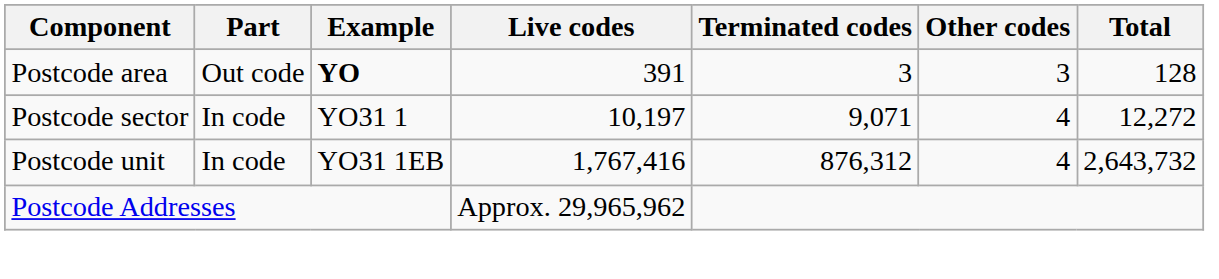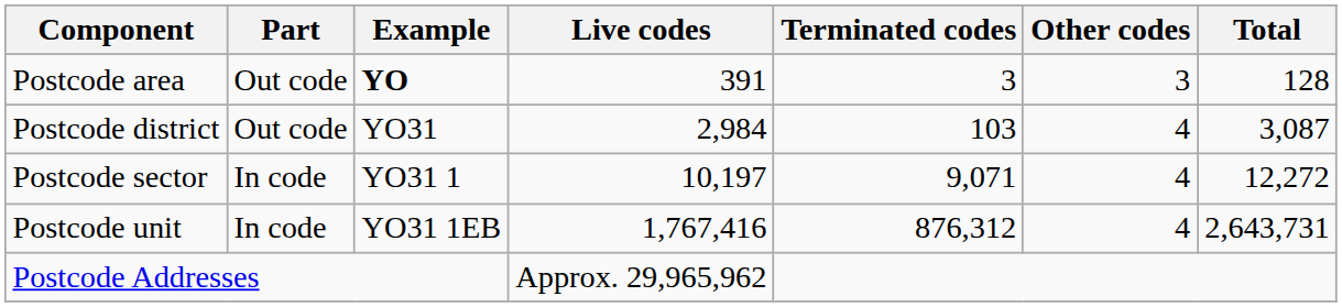 <table class="wikitable">
 <tr>
 <th>Component</th>
 <th>Part</th>
 <th>Example</th>
 <th>Live codes</th>
 <th>Terminated codes</th>
 <th>Other codes</th>
 <th>Total</th>
 </tr>
 <tr>
 <td>Postcode area</td>
 <td>Out code</td>
 <td><strong>YO</strong></td>
 <td align="right">391</td>
 <td align="right">3</td>
 <td align="right">3</td>
 <td align="right">128</td>
 </tr>
 <tr>
+<td>Postcode district</td>
+<td>Out code</td>
+<td>YO31</td>
+<td align="right">2,984</td>
+<td align="right">103</td>
+<td align="right">4</td>
+<td align="right">3,087</td>
+</tr>
+<tr>
 <td>Postcode sector</td>
 <td>In code</td>
 <td>YO31 1</td>
 <td align="right">10,197</td>
 <td align="right">9,071</td>
 <td align="right">4</td>
 <td align="right">12,272</td>
 </tr>
 <tr>
 <td>Postcode unit</td>
 <td>In code</td>
 <td>YO31 1EB</td>
 <td align="right">1,767,416</td>
 <td align="right">876,312</td>
 <td align="right">4</td>
-<td align="right">2,643,732</td>
+<td align="right">2,643,731</td>
 </tr>
 <tr>
 <td colspan=3><a href='#'>Postcode Addresses</a></td>
 <td align="right">Approx. 29,965,962</td>
 <td colspan="3"></td>
 </tr>
 </table>
